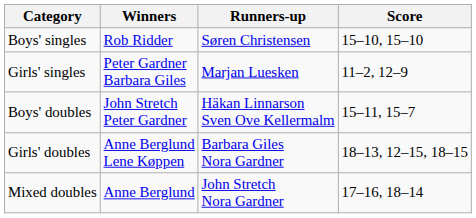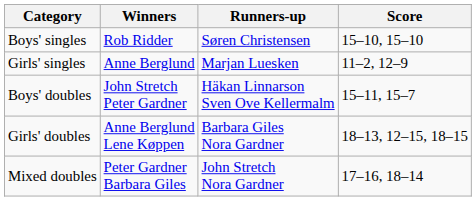 <table class="wikitable">
 <tr>
 <th>Category</th>
 <th>Winners</th>
 <th>Runners-up</th>
 <th>Score</th>
 </tr>
 <tr>
 <td>Boys' singles</td>
 <td> <a href='#'>Rob Ridder</a></td>
 <td> <a href='#'>Søren Christensen</a></td>
 <td>15–10, 15–10</td>
 </tr>
 <tr>
 <td>Girls' singles</td>
-<td> <a href='#'>Peter Gardner</a><br> <a href='#'>Barbara Giles</a></td>
+<td> <a href='#'>Anne Berglund</a></td>
 <td> <a href='#'>Marjan Luesken</a></td>
 <td>11–2, 12–9</td>
 </tr>
 <tr>
 <td>Boys' doubles</td>
 <td> <a href='#'>John Stretch</a><br> <a href='#'>Peter Gardner</a></td>
 <td> <a href='#'>Häkan Linnarson</a><br> <a href='#'>Sven Ove Kellermalm</a></td>
 <td>15–11, 15–7</td>
 </tr>
 <tr>
 <td>Girls' doubles</td>
 <td> <a href='#'>Anne Berglund</a><br> <a href='#'>Lene Køppen</a></td>
 <td> <a href='#'>Barbara Giles</a><br> <a href='#'>Nora Gardner</a></td>
 <td>18–13, 12–15, 18–15</td>
 </tr>
 <tr>
 <td>Mixed doubles</td>
-<td> <a href='#'>Anne Berglund</a></td>
+<td> <a href='#'>Peter Gardner</a><br> <a href='#'>Barbara Giles</a></td>
 <td> <a href='#'>John Stretch</a><br> <a href='#'>Nora Gardner</a></td>
 <td>17–16, 18–14</td>
 </tr>
 </table>
